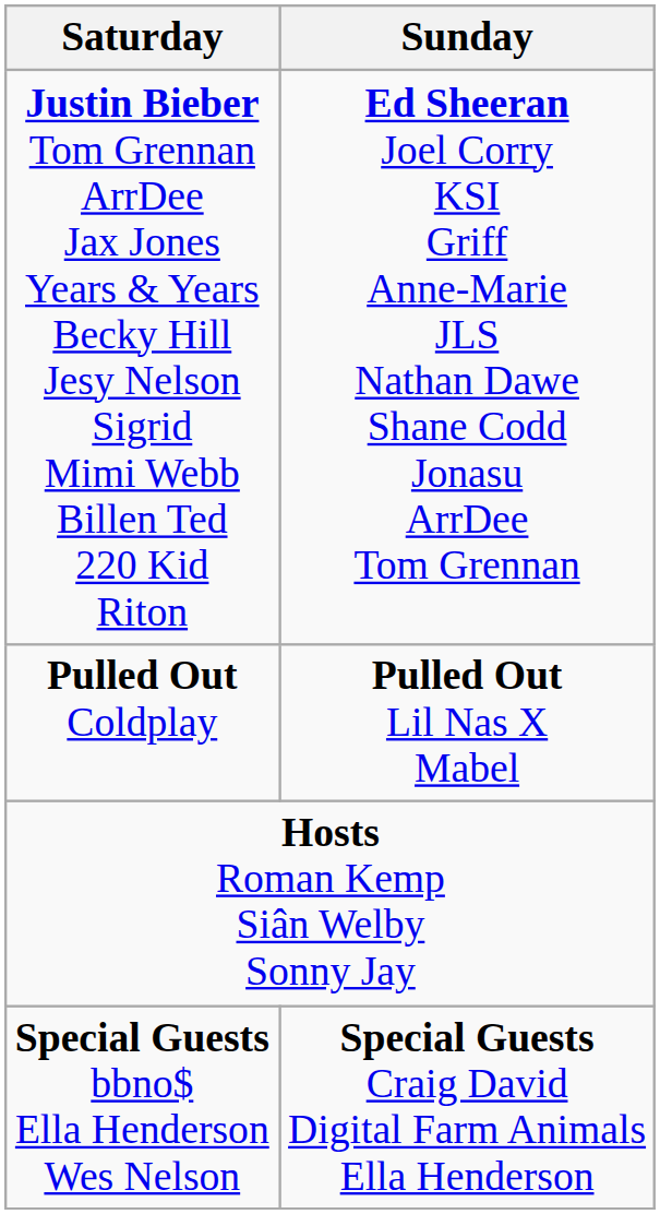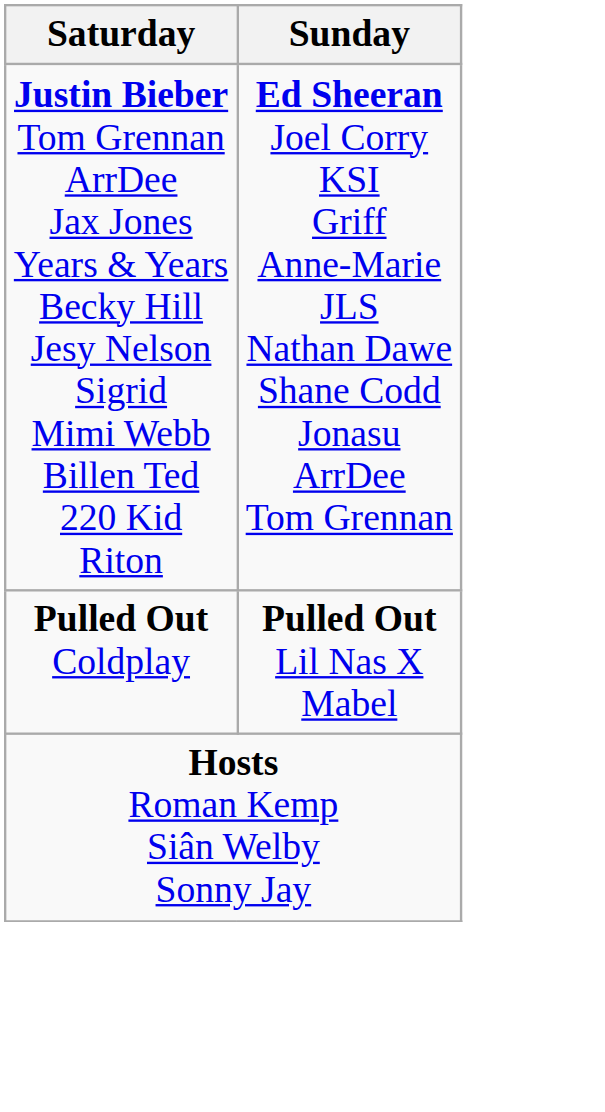 <table class="wikitable sortable">
 <tr>
 <th>Saturday</th>
 <th>Sunday</th>
 </tr>
 <tr style="text-align:center; vertical-align:top; width:150px;">
 <td><strong><a href='#'>Justin Bieber</a></strong><br><a href='#'>Tom Grennan</a><br><a href='#'>ArrDee</a><br><a href='#'>Jax Jones</a><br><a href='#'>Years & Years</a><br><a href='#'>Becky Hill</a><br><a href='#'>Jesy Nelson</a><br><a href='#'>Sigrid</a><br><a href='#'>Mimi Webb</a><br><a href='#'>Billen Ted</a><br><a href='#'>220 Kid</a><br><a href='#'>Riton</a></td>
 <td><strong><a href='#'>Ed Sheeran</a></strong><br><a href='#'>Joel Corry</a><br><a href='#'>KSI</a><br><a href='#'>Griff</a><br><a href='#'>Anne-Marie</a><br><a href='#'>JLS</a><br><a href='#'>Nathan Dawe</a><br><a href='#'>Shane Codd</a><br><a href='#'>Jonasu</a><br><a href='#'>ArrDee</a><br><a href='#'>Tom Grennan</a></td>
 </tr>
 <tr style="text-align:center; vertical-align:top; width:150px;">
 <td><strong>Pulled Out</strong><br><a href='#'>Coldplay</a></td>
 <td><strong>Pulled Out</strong><br><a href='#'>Lil Nas X</a><br><a href='#'>Mabel</a></td>
 </tr>
 <tr style="text-align:center; vertical-align:top; width:150px;">
 <td colspan=2><strong>Hosts</strong><br><a href='#'>Roman Kemp</a><br><a href='#'>Siân Welby</a><br><a href='#'>Sonny Jay</a></td>
 </tr>
-<tr style="text-align:center; vertical-align:top; width:150px;">
-<td><strong>Special Guests</strong><br><a href='#'>bbno$</a><br><a href='#'>Ella Henderson</a><br><a href='#'>Wes Nelson</a></td>
-<td><strong>Special Guests</strong><br><a href='#'>Craig David</a><br><a href='#'>Digital Farm Animals</a><br><a href='#'>Ella Henderson</a></td>
-</tr>
 <tr>
 </tr>
 </table>
